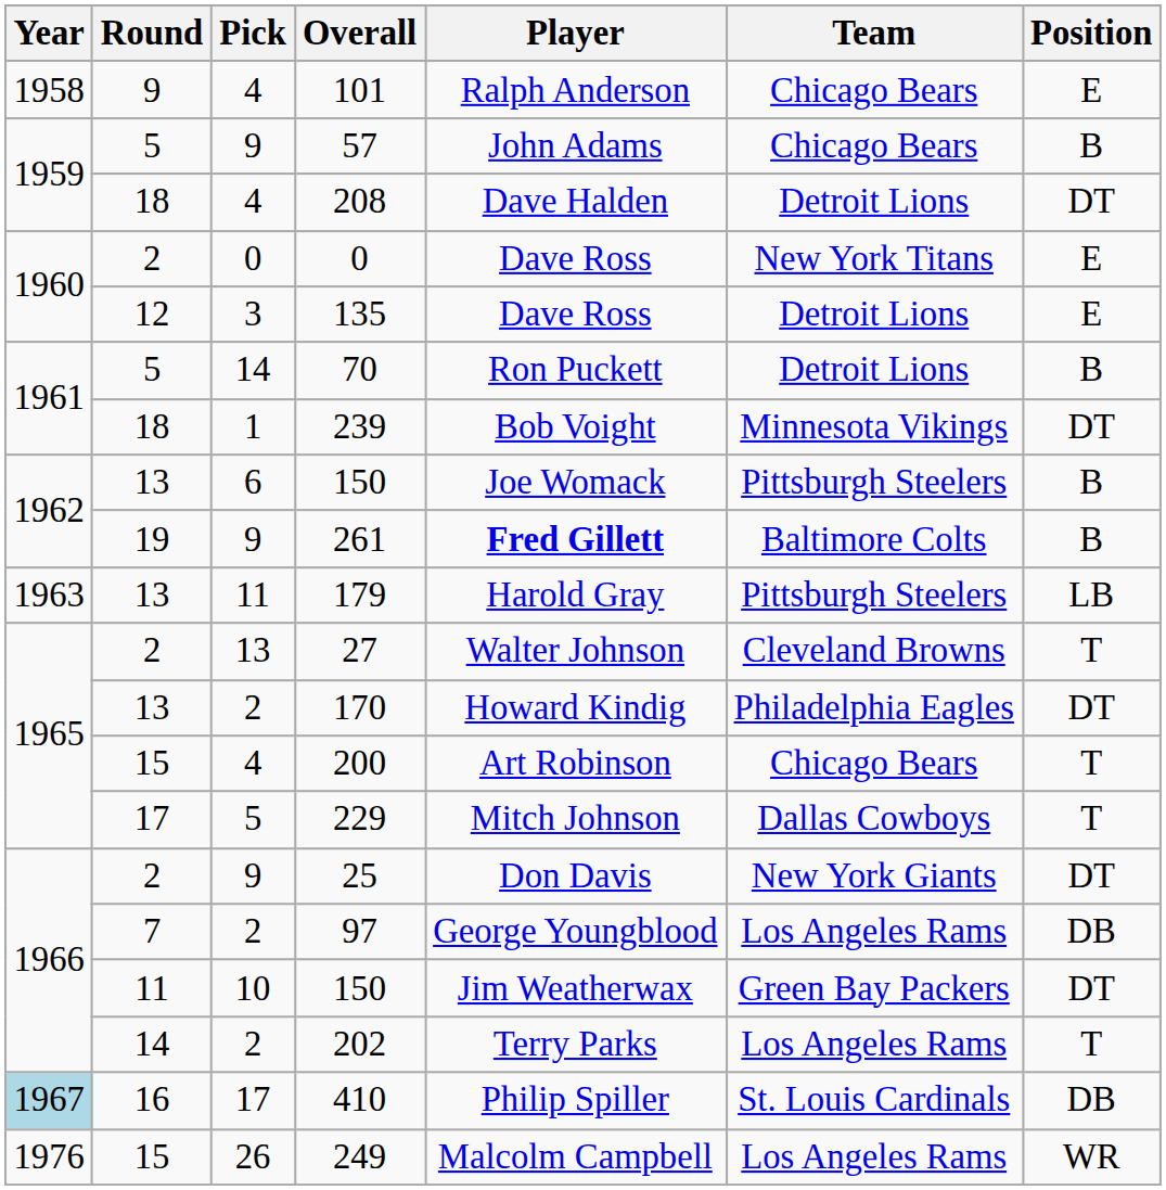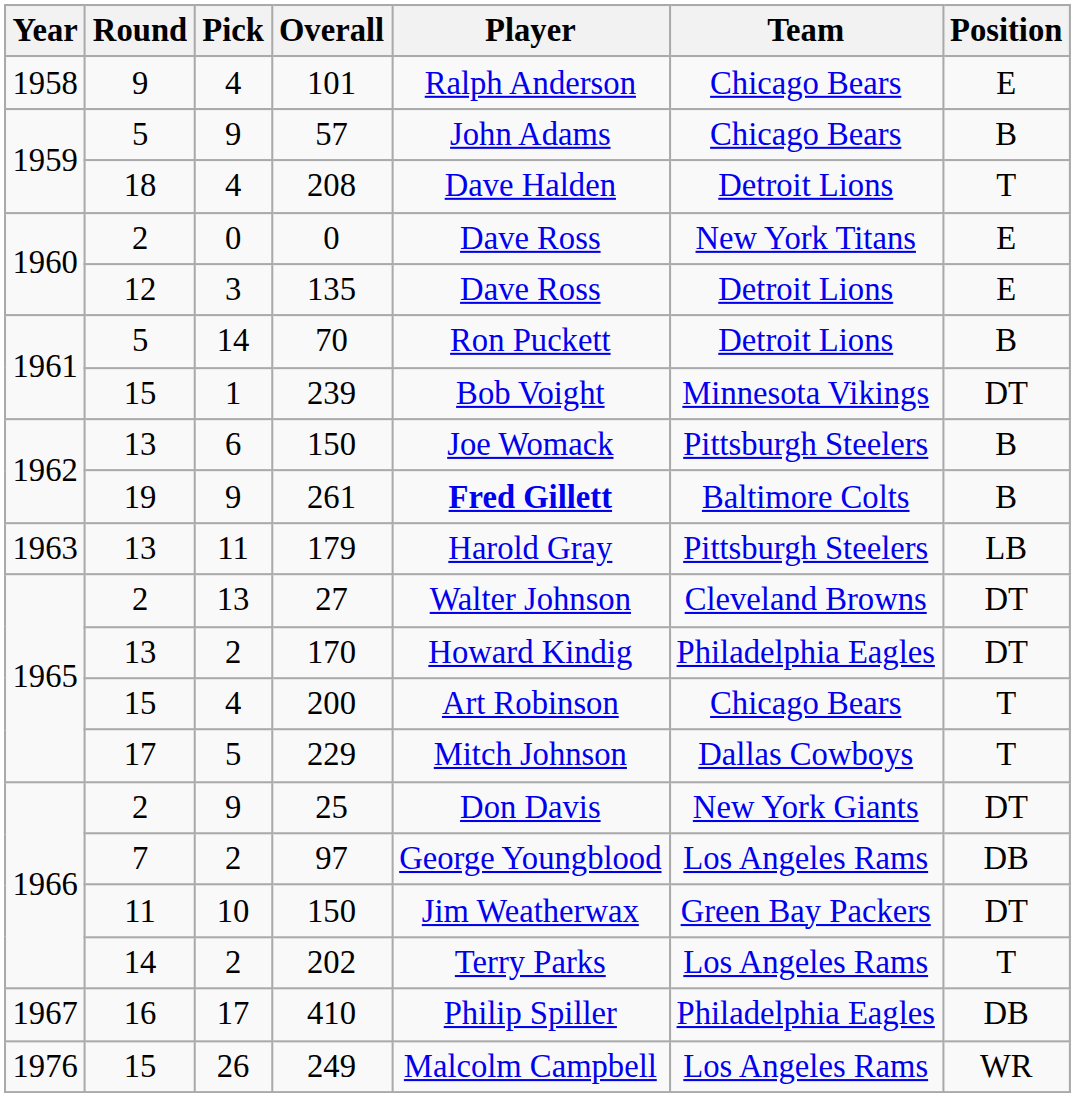 <table class="wikitable sortable" style="text-align: center;">
 <tr>
 <th>Year</th>
 <th>Round</th>
 <th>Pick</th>
 <th>Overall</th>
 <th>Player</th>
 <th>Team</th>
 <th>Position</th>
 </tr>
 <tr>
 <td>1958</td>
 <td>9</td>
 <td>4</td>
 <td>101</td>
 <td><a href='#'>Ralph Anderson</a></td>
 <td><a href='#'>Chicago Bears</a></td>
 <td>E</td>
 </tr>
 <tr>
 <td rowspan="2">1959</td>
 <td>5</td>
 <td>9</td>
 <td>57</td>
 <td><a href='#'>John Adams</a></td>
 <td><a href='#'>Chicago Bears</a></td>
 <td>B</td>
 </tr>
 <tr>
 <td>18</td>
 <td>4</td>
 <td>208</td>
 <td><a href='#'>Dave Halden</a></td>
 <td><a href='#'>Detroit Lions</a></td>
-<td>DT</td>
+<td>T</td>
 </tr>
 <tr>
 <td rowspan="2">1960</td>
 <td>2</td>
 <td>0</td>
 <td>0</td>
 <td><a href='#'>Dave Ross</a></td>
 <td><a href='#'>New York Titans</a></td>
 <td>E</td>
 </tr>
 <tr>
 <td>12</td>
 <td>3</td>
 <td>135</td>
 <td><a href='#'>Dave Ross</a></td>
 <td><a href='#'>Detroit Lions</a></td>
 <td>E</td>
 </tr>
 <tr>
 <td rowspan="2">1961</td>
 <td>5</td>
 <td>14</td>
 <td>70</td>
 <td><a href='#'>Ron Puckett</a></td>
 <td><a href='#'>Detroit Lions</a></td>
 <td>B</td>
 </tr>
 <tr>
-<td>18</td>
+<td>15</td>
 <td>1</td>
 <td>239</td>
 <td><a href='#'>Bob Voight</a></td>
 <td><a href='#'>Minnesota Vikings</a></td>
 <td>DT</td>
 </tr>
 <tr>
 <td rowspan="2">1962</td>
 <td>13</td>
 <td>6</td>
 <td>150</td>
 <td><a href='#'>Joe Womack</a></td>
 <td><a href='#'>Pittsburgh Steelers</a></td>
 <td>B</td>
 </tr>
 <tr>
 <td>19</td>
 <td>9</td>
 <td>261</td>
 <td><strong><a href='#'>Fred Gillett</a></strong></td>
 <td><a href='#'>Baltimore Colts</a></td>
 <td>B</td>
 </tr>
 <tr>
 <td>1963</td>
 <td>13</td>
 <td>11</td>
 <td>179</td>
 <td><a href='#'>Harold Gray</a></td>
 <td><a href='#'>Pittsburgh Steelers</a></td>
 <td>LB</td>
 </tr>
 <tr>
 <td rowspan="4">1965</td>
 <td>2</td>
 <td>13</td>
 <td>27</td>
 <td><a href='#'>Walter Johnson</a></td>
 <td><a href='#'>Cleveland Browns</a></td>
-<td>T</td>
+<td>DT</td>
 </tr>
 <tr>
 <td>13</td>
 <td>2</td>
 <td>170</td>
 <td><a href='#'>Howard Kindig</a></td>
 <td><a href='#'>Philadelphia Eagles</a></td>
 <td>DT</td>
 </tr>
 <tr>
 <td>15</td>
 <td>4</td>
 <td>200</td>
 <td><a href='#'>Art Robinson</a></td>
 <td><a href='#'>Chicago Bears</a></td>
 <td>T</td>
 </tr>
 <tr>
 <td>17</td>
 <td>5</td>
 <td>229</td>
 <td><a href='#'>Mitch Johnson</a></td>
 <td><a href='#'>Dallas Cowboys</a></td>
 <td>T</td>
 </tr>
 <tr>
 <td rowspan="4">1966</td>
 <td>2</td>
 <td>9</td>
 <td>25</td>
 <td><a href='#'>Don Davis</a></td>
 <td><a href='#'>New York Giants</a></td>
 <td>DT</td>
 </tr>
 <tr>
 <td>7</td>
 <td>2</td>
 <td>97</td>
 <td><a href='#'>George Youngblood</a></td>
 <td><a href='#'>Los Angeles Rams</a></td>
 <td>DB</td>
 </tr>
 <tr>
 <td>11</td>
 <td>10</td>
 <td>150</td>
 <td><a href='#'>Jim Weatherwax</a></td>
 <td><a href='#'>Green Bay Packers</a></td>
 <td>DT</td>
 </tr>
 <tr>
 <td>14</td>
 <td>2</td>
 <td>202</td>
 <td><a href='#'>Terry Parks</a></td>
 <td><a href='#'>Los Angeles Rams</a></td>
 <td>T</td>
 </tr>
 <tr>
-<td style="background: lightblue;">1967</td>
+<td>1967</td>
 <td>16</td>
 <td>17</td>
 <td>410</td>
 <td><a href='#'>Philip Spiller</a></td>
-<td><a href='#'>St. Louis Cardinals</a></td>
+<td><a href='#'>Philadelphia Eagles</a></td>
 <td>DB</td>
 </tr>
 <tr>
 <td>1976</td>
 <td>15</td>
 <td>26</td>
 <td>249</td>
 <td><a href='#'>Malcolm Campbell</a></td>
 <td><a href='#'>Los Angeles Rams</a></td>
 <td>WR</td>
 </tr>
 <tr>
 </tr>
 </table>
